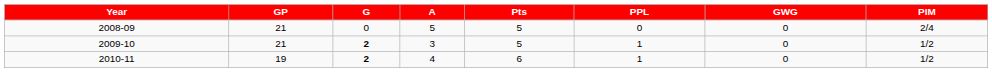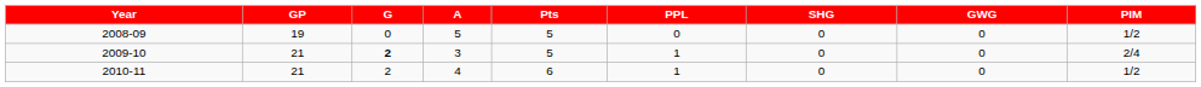 <table class="wikitable" width="80%">
 <tr align="center"  style=" background:red;color:#FFFFFF;">
 <td><strong>Year</strong></td>
 <td><strong>GP</strong></td>
 <td><strong>G</strong></td>
 <td><strong>A</strong></td>
 <td><strong>Pts</strong></td>
 <td><strong>PPL</strong></td>
+<td><strong>SHG</strong></td>
 <td><strong>GWG</strong></td>
 <td><strong>PIM</strong></td>
 </tr>
 <tr align="center" bgcolor="">
 <td>2008-09</td>
-<td>21</td>
+<td>19</td>
 <td>0</td>
 <td>5</td>
 <td>5</td>
 <td>0</td>
 <td>0</td>
-<td>2/4</td>
+<td>0</td>
+<td>1/2</td>
 </tr>
 <tr align="center" bgcolor="">
 <td>2009-10</td>
 <td>21</td>
 <td><strong>2</strong></td>
 <td>3</td>
 <td>5</td>
 <td>1</td>
 <td>0</td>
-<td>1/2</td>
+<td>0</td>
+<td>2/4</td>
 </tr>
 <tr align="center" bgcolor="">
 <td>2010-11</td>
-<td>19</td>
-<td><strong>2</strong></td>
+<td>21</td>
+<td>2</td>
 <td>4</td>
 <td>6</td>
 <td>1</td>
 <td>0</td>
+<td>0</td>
 <td>1/2</td>
 </tr>
 </table>
